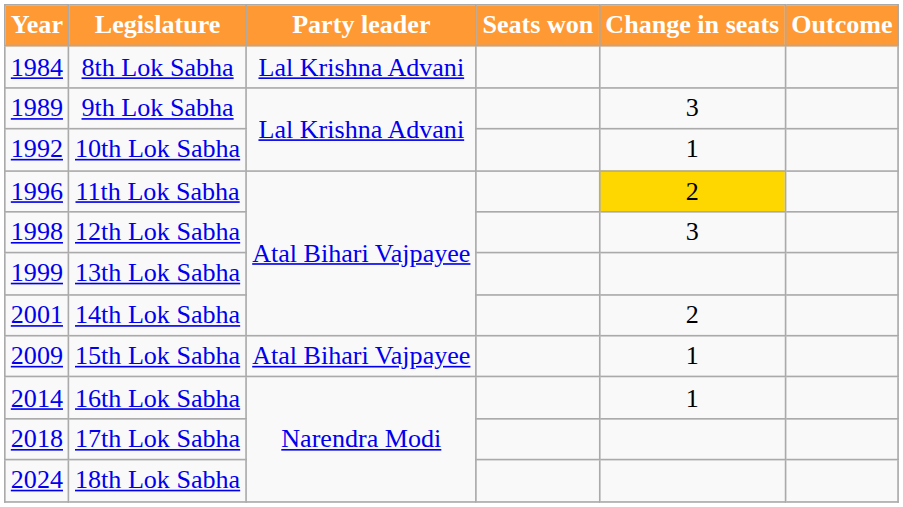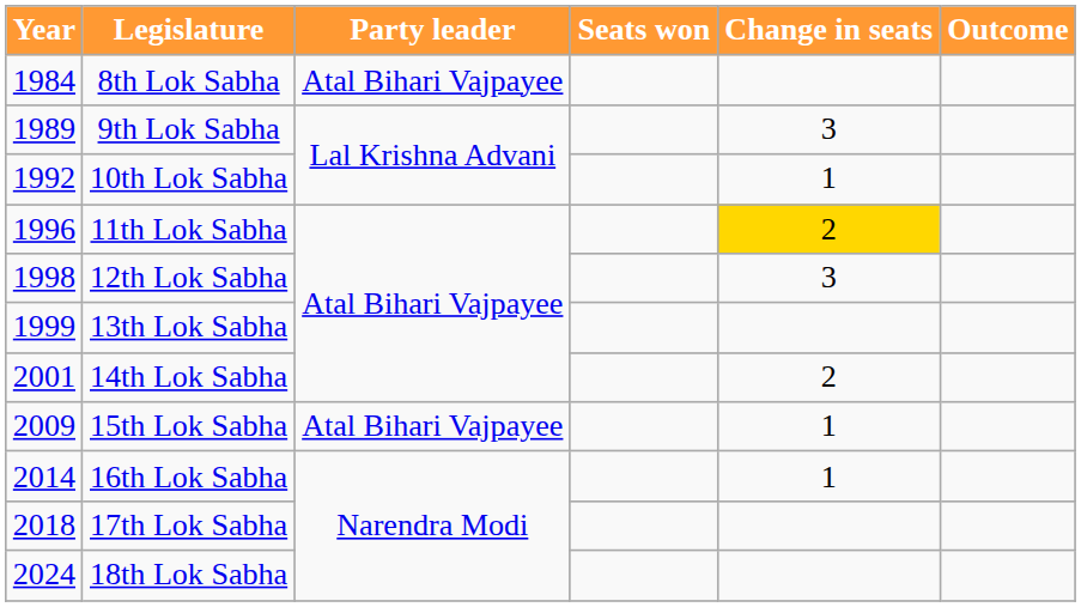 <table class="wikitable sortable">
 <tr>
 <th style="background:#f93; color:white;">Year</th>
 <th style="background:#f93; color:white;">Legislature</th>
 <th style="background:#f93; color:white;">Party leader</th>
 <th style="background:#f93; color:white;">Seats won</th>
 <th style="background:#f93; color:white;">Change in seats</th>
 <th style="background:#f93; color:white;">Outcome</th>
 </tr>
 <tr style="text-align:center;">
 <td><a href='#'>1984</a></td>
 <td><a href='#'>8th Lok Sabha</a></td>
-<td><a href='#'>Lal Krishna Advani</a></td>
+<td><a href='#'>Atal Bihari Vajpayee</a></td>
 <td></td>
 <td></td>
 <td></td>
 </tr>
 <tr style="text-align:center;">
 <td><a href='#'>1989</a></td>
 <td><a href='#'>9th Lok Sabha</a></td>
 <td rowspan=2><a href='#'>Lal Krishna Advani</a></td>
 <td></td>
 <td> 3</td>
 <td></td>
 </tr>
 <tr style="text-align:center;">
 <td><a href='#'>1992</a></td>
 <td><a href='#'>10th Lok Sabha</a></td>
 <td></td>
 <td> 1</td>
 <td></td>
 </tr>
 <tr style="text-align:center;">
 <td><a href='#'>1996</a></td>
 <td><a href='#'>11th Lok Sabha</a></td>
 <td rowspan=4><a href='#'>Atal Bihari Vajpayee</a></td>
 <td></td>
 <td style="background: gold;"> 2</td>
 <td></td>
 </tr>
 <tr style="text-align:center;">
 <td><a href='#'>1998</a></td>
 <td><a href='#'>12th Lok Sabha</a></td>
 <td></td>
 <td> 3</td>
 <td></td>
 </tr>
 <tr style="text-align:center;">
 <td><a href='#'>1999</a></td>
 <td><a href='#'>13th Lok Sabha</a></td>
 <td></td>
 <td></td>
 <td></td>
 </tr>
 <tr style="text-align:center;">
 <td><a href='#'>2001</a></td>
 <td><a href='#'>14th Lok Sabha</a></td>
 <td></td>
 <td> 2</td>
 <td></td>
 </tr>
 <tr style="text-align:center;">
 <td><a href='#'>2009</a></td>
 <td><a href='#'>15th Lok Sabha</a></td>
 <td><a href='#'>Atal Bihari Vajpayee</a></td>
 <td></td>
 <td> 1</td>
 <td></td>
 </tr>
 <tr style="text-align:center;">
 <td><a href='#'>2014</a></td>
 <td><a href='#'>16th Lok Sabha</a></td>
 <td rowspan=3><a href='#'>Narendra Modi</a></td>
 <td></td>
 <td> 1</td>
 <td></td>
 </tr>
 <tr style="text-align:center;">
 <td><a href='#'>2018</a></td>
 <td><a href='#'>17th Lok Sabha</a></td>
 <td></td>
 <td></td>
 <td></td>
 </tr>
 <tr style="text-align:center;">
 <td><a href='#'>2024</a></td>
 <td><a href='#'>18th Lok Sabha</a></td>
 <td></td>
 <td></td>
 <td></td>
 </tr>
 </table>
